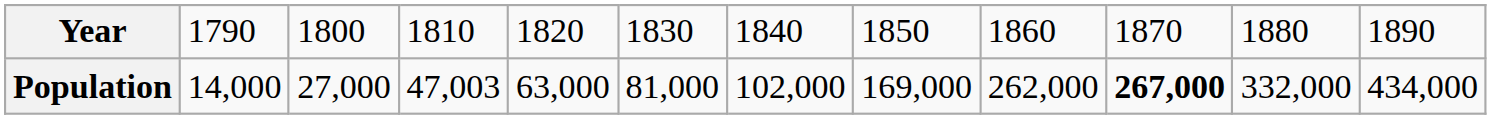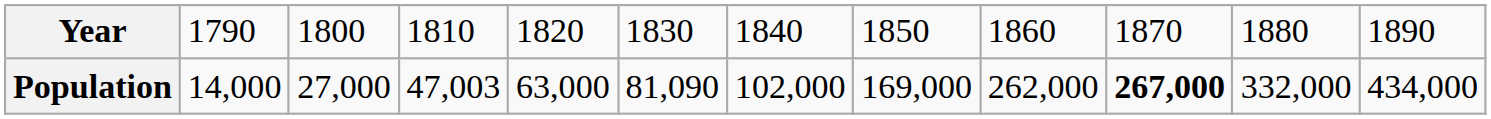 <table class="wikitable">
 <tr>
 <th>Year</th>
 <td>1790</td>
 <td>1800</td>
 <td>1810</td>
 <td>1820</td>
 <td>1830</td>
 <td>1840</td>
 <td>1850</td>
 <td>1860</td>
 <td>1870</td>
 <td>1880</td>
 <td>1890</td>
 </tr>
 <tr>
 <th>Population</th>
 <td>14,000</td>
 <td>27,000</td>
 <td>47,003</td>
 <td>63,000</td>
-<td>81,000</td>
+<td>81,090</td>
 <td>102,000</td>
 <td>169,000</td>
 <td>262,000</td>
 <td><strong>267,000</strong></td>
 <td>332,000</td>
 <td>434,000</td>
 </tr>
 </table>
